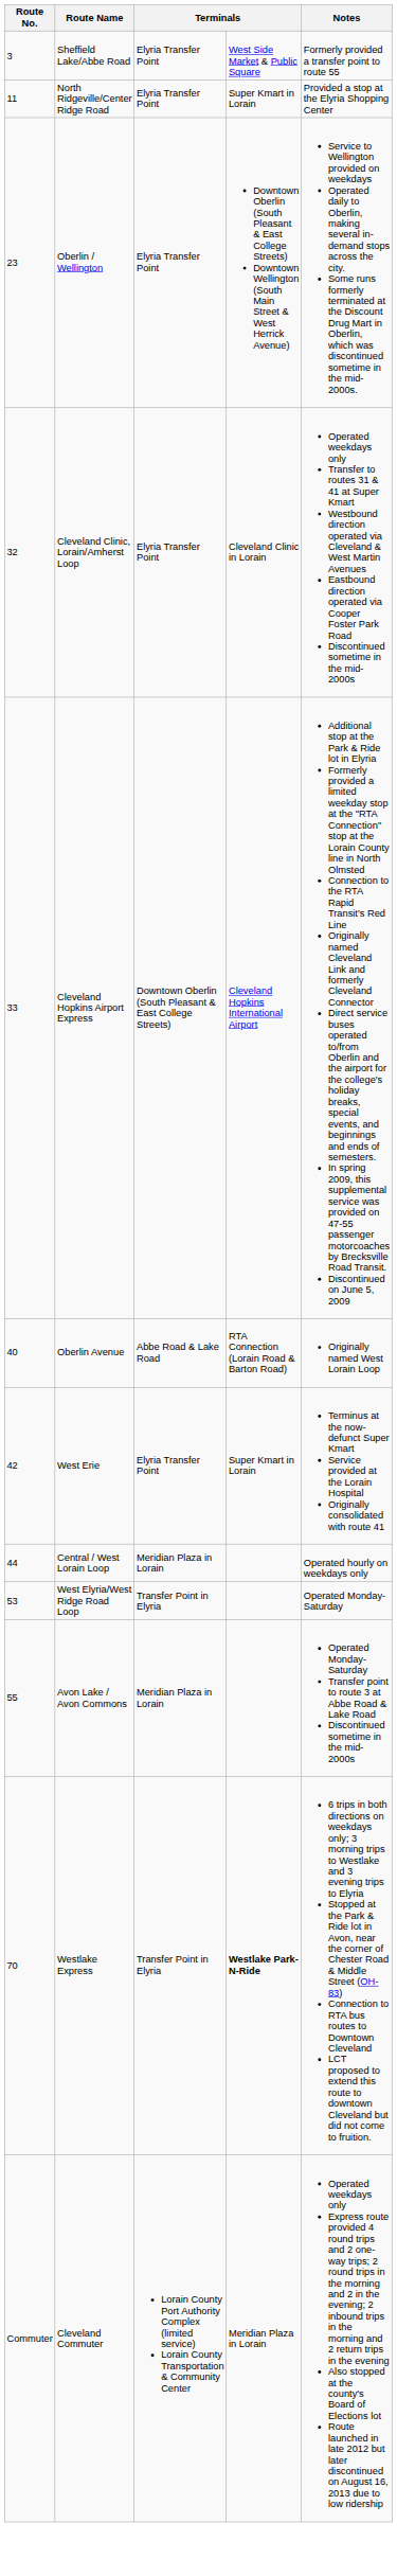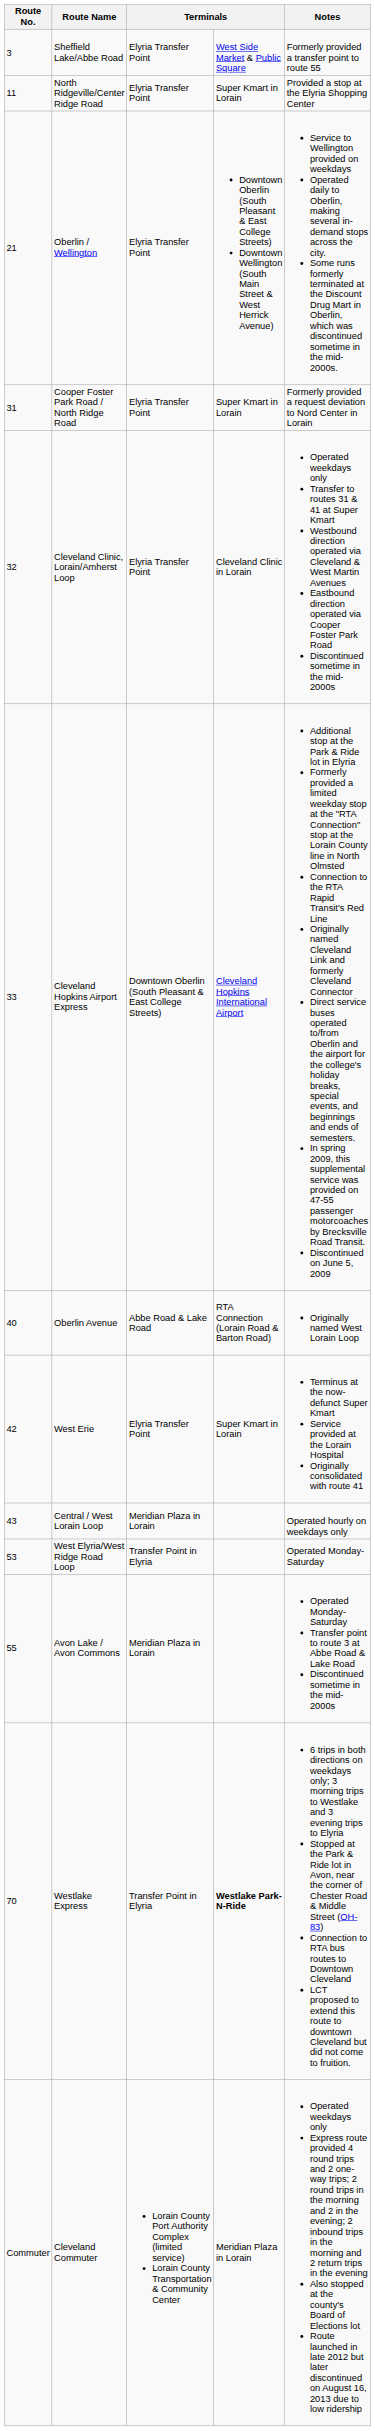 <table class="wikitable">
 <tr>
 <th>Route No.</th>
 <th>Route Name</th>
 <th colspan="2">Terminals</th>
 <th>Notes</th>
 </tr>
 <tr>
 <td>3</td>
 <td>Sheffield Lake/Abbe Road</td>
 <td>Elyria Transfer Point</td>
 <td><br><a href='#'>West Side Market</a> & <a href='#'>Public Square</a></td>
 <td><br>Formerly provided a transfer point to route 55</td>
 </tr>
 <tr>
 <td>11</td>
 <td>North Ridgeville/Center Ridge Road</td>
 <td>Elyria Transfer Point</td>
 <td>Super Kmart in Lorain</td>
 <td>Provided a stop at the Elyria Shopping Center</td>
 </tr>
 <tr>
-<td>23</td>
+<td>21</td>
 <td>Oberlin / <a href='#'>Wellington</a></td>
 <td>Elyria Transfer Point</td>
 <td><br><ul><li>Downtown Oberlin (South Pleasant & East College Streets)</li><li>Downtown Wellington (South Main Street & West Herrick Avenue)</li></ul></td>
 <td><br><ul><li>Service to Wellington provided on weekdays</li><li>Operated daily to Oberlin, making several in-demand stops across the city.</li><li>Some runs formerly terminated at the Discount Drug Mart in Oberlin, which was discontinued sometime in the mid-2000s.</li></ul></td>
+</tr>
+<tr>
+<td>31</td>
+<td>Cooper Foster Park Road / North Ridge Road</td>
+<td>Elyria Transfer Point</td>
+<td>Super Kmart in Lorain</td>
+<td>Formerly provided a request deviation to Nord Center in Lorain</td>
 </tr>
 <tr>
 <td>32</td>
 <td>Cleveland Clinic, Lorain/Amherst Loop </td>
 <td>Elyria Transfer Point</td>
 <td>Cleveland Clinic in Lorain</td>
 <td><br><ul><li>Operated weekdays only</li><li>Transfer to routes 31 & 41 at Super Kmart</li><li>Westbound direction operated via Cleveland & West Martin Avenues</li><li>Eastbound direction operated via Cooper Foster Park Road</li><li>Discontinued sometime in the mid-2000s</li></ul></td>
 </tr>
 <tr>
 <td>33</td>
 <td>Cleveland Hopkins Airport Express</td>
 <td>Downtown Oberlin (South Pleasant & East College Streets)</td>
 <td><a href='#'>Cleveland Hopkins International Airport</a></td>
 <td><br><ul><li>Additional stop at the Park & Ride lot in Elyria</li><li>Formerly provided a limited weekday stop at the "RTA Connection" stop at the Lorain County line in North Olmsted</li><li>Connection to the RTA Rapid Transit's Red Line</li><li>Originally named Cleveland Link and formerly Cleveland Connector</li><li>Direct service buses operated to/from Oberlin and the airport for the college's holiday breaks, special events, and beginnings and ends of semesters.</li><li>In spring 2009, this supplemental service was provided on 47-55 passenger motorcoaches by Brecksville Road Transit.</li><li>Discontinued on June 5, 2009</li></ul></td>
 </tr>
 <tr>
 <td>40</td>
 <td>Oberlin Avenue</td>
 <td>Abbe Road & Lake Road</td>
 <td>RTA Connection (Lorain Road & Barton Road)</td>
 <td><br><ul><li>Originally named West Lorain Loop</li></ul></td>
 </tr>
 <tr>
 <td>42</td>
 <td>West Erie</td>
 <td>Elyria Transfer Point</td>
 <td>Super Kmart in Lorain</td>
 <td><br><ul><li>Terminus at the now-defunct Super Kmart</li><li>Service provided at the Lorain Hospital</li><li>Originally consolidated with route 41</li></ul></td>
 </tr>
 <tr>
-<td>44</td>
+<td>43</td>
 <td>Central / West Lorain Loop</td>
 <td>Meridian Plaza in Lorain</td>
 <td></td>
 <td><br>Operated hourly on weekdays only</td>
 </tr>
 <tr>
 <td>53</td>
 <td>West Elyria/West Ridge Road Loop</td>
 <td>Transfer Point in Elyria</td>
 <td></td>
 <td>Operated Monday-Saturday</td>
 </tr>
 <tr>
 <td>55</td>
 <td>Avon Lake / Avon Commons</td>
 <td>Meridian Plaza in Lorain</td>
 <td></td>
 <td><br><ul><li>Operated Monday-Saturday</li><li>Transfer point to route 3 at Abbe Road & Lake Road</li><li>Discontinued sometime in the mid-2000s</li></ul></td>
 </tr>
 <tr>
 <td>70</td>
 <td>Westlake Express</td>
 <td>Transfer Point in Elyria</td>
 <td><strong>Westlake Park-N-Ride</strong></td>
 <td><br><ul><li>6 trips in both directions on weekdays only; 3 morning trips to Westlake and 3 evening trips to Elyria</li><li>Stopped at the Park & Ride lot in Avon, near the corner of Chester Road & Middle Street (<a href='#'>OH-83</a>)</li><li>Connection to RTA bus routes to Downtown Cleveland</li><li>LCT proposed to extend this route to downtown Cleveland but did not come to fruition.</li></ul></td>
 </tr>
 <tr>
 <td>Commuter</td>
 <td>Cleveland Commuter</td>
 <td><br><ul><li>Lorain County Port Authority Complex (limited service)</li><li>Lorain County Transportation & Community Center</li></ul></td>
 <td>Meridian Plaza in Lorain</td>
 <td><br><ul><li>Operated weekdays only</li><li>Express route provided 4 round trips and 2 one-way trips; 2 round trips in the morning and 2 in the evening; 2 inbound trips in the morning and 2 return trips in the evening</li><li>Also stopped at the county's Board of Elections lot</li><li>Route launched in late 2012 but later discontinued on August 16, 2013 due to low ridership</li></ul></td>
 </tr>
 </table>
